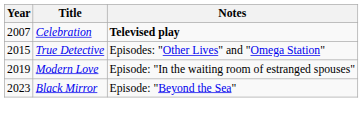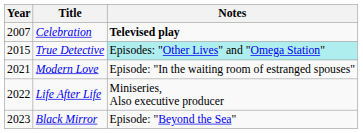 <table class="wikitable">
 <tr>
 <th>Year</th>
 <th>Title</th>
 <th>Notes</th>
 </tr>
 <tr>
 <td>2007</td>
 <td><em><a href='#'>Celebration</a></em></td>
 <td><strong>Televised play</strong></td>
 </tr>
 <tr>
 <td>2015</td>
 <td><em><a href='#'>True Detective</a></em></td>
-<td>Episodes: "<a href='#'>Other Lives</a>" and "<a href='#'>Omega Station</a>"</td>
+<td style="background: paleturquoise;">Episodes: "<a href='#'>Other Lives</a>" and "<a href='#'>Omega Station</a>"</td>
 </tr>
 <tr>
-<td>2019</td>
+<td>2021</td>
 <td><em><a href='#'>Modern Love</a> </em></td>
 <td>Episode: "In the waiting room of estranged spouses"</td>
+</tr>
+<tr>
+<td>2022</td>
+<td><em><a href='#'>Life After Life</a></em></td>
+<td>Miniseries,<br>Also executive producer</td>
 </tr>
 <tr>
 <td>2023</td>
 <td><em><a href='#'>Black Mirror</a></em></td>
 <td>Episode: "<a href='#'>Beyond the Sea</a>"</td>
 </tr>
 </table>
